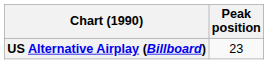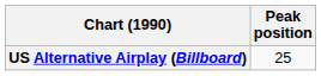 <table class="wikitable plainrowheaders">
 <tr>
 <th scope="col">Chart (1990)</th>
 <th scope="col">Peak<br>position</th>
 </tr>
 <tr>
 <th scope="row">US <a href='#'>Alternative Airplay</a> (<em><a href='#'>Billboard</a></em>)</th>
-<td align="center">23</td>
+<td align="center">25</td>
 </tr>
 </table>
